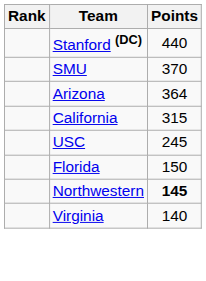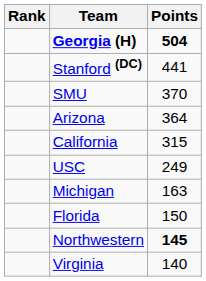 <table class="wikitable sortable" style="text-align:center">
 <tr>
 <th>Rank</th>
 <th>Team</th>
 <th>Points</th>
 </tr>
 <tr>
 <td></td>
+<td align=left><strong><a href='#'>Georgia</a></strong> <strong>(H)</strong></td>
+<td><strong>504</strong></td>
+</tr>
+<tr>
+<td></td>
 <td align=left><a href='#'>Stanford</a> <strong><sup>(DC)</sup></strong></td>
-<td>440</td>
+<td>441</td>
 </tr>
 <tr>
 <td></td>
 <td align=left><a href='#'>SMU</a></td>
 <td>370</td>
 </tr>
 <tr>
 <td></td>
 <td align=left><a href='#'>Arizona</a></td>
 <td>364</td>
 </tr>
 <tr>
 <td></td>
 <td align=left><a href='#'>California</a></td>
 <td>315</td>
 </tr>
 <tr>
 <td></td>
 <td align=left><a href='#'>USC</a></td>
-<td>245</td>
+<td>249</td>
+</tr>
+<tr>
+<td></td>
+<td align=left><a href='#'>Michigan</a></td>
+<td>163</td>
 </tr>
 <tr>
 <td></td>
 <td align=left><a href='#'>Florida</a></td>
 <td>150</td>
 </tr>
 <tr>
 <td></td>
 <td align=left><a href='#'>Northwestern</a></td>
 <td><strong>145</strong></td>
 </tr>
 <tr>
 <td></td>
 <td align=left><a href='#'>Virginia</a></td>
 <td>140</td>
 </tr>
 </table>
